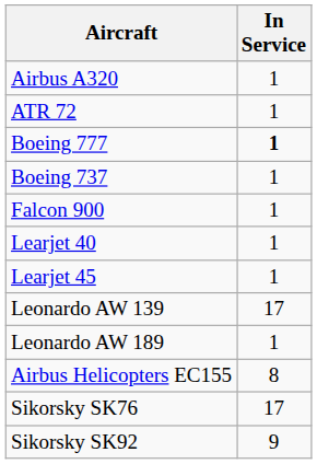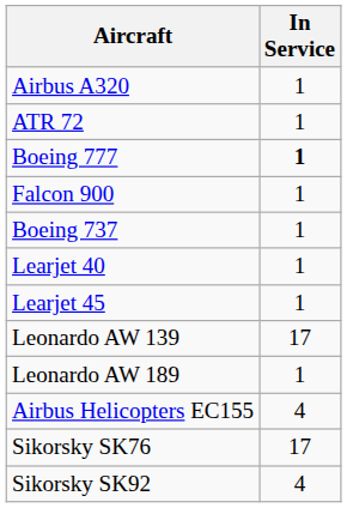 <table class="wikitable" style="margin:0.5em auto">
 <tr>
 <th>Aircraft</th>
 <th>In<br>Service</th>
 </tr>
 <tr>
 <td><a href='#'>Airbus A320</a></td>
 <td align="center">1</td>
 </tr>
 <tr>
 <td><a href='#'>ATR 72</a></td>
 <td align="center">1</td>
 </tr>
 <tr>
 <td><a href='#'>Boeing 777</a></td>
 <td align="center"><strong>1</strong></td>
 </tr>
 <tr>
-<td><a href='#'>Boeing 737</a></td>
+<td><a href='#'>Falcon 900</a></td>
 <td align="center">1</td>
 </tr>
 <tr>
-<td><a href='#'>Falcon 900</a></td>
+<td><a href='#'>Boeing 737</a></td>
 <td align="center">1</td>
 </tr>
 <tr>
 <td><a href='#'>Learjet 40</a></td>
 <td align="center">1</td>
 </tr>
 <tr>
 <td><a href='#'>Learjet 45</a></td>
 <td align="center">1</td>
 </tr>
 <tr>
 <td>Leonardo AW 139</td>
 <td align="center">17</td>
 </tr>
 <tr>
 <td>Leonardo AW 189</td>
 <td align="center">1</td>
 </tr>
 <tr>
 <td><a href='#'>Airbus Helicopters</a> EC155</td>
-<td align="center">8</td>
+<td align="center">4</td>
 </tr>
 <tr>
 <td>Sikorsky SK76</td>
 <td align="center">17</td>
 </tr>
 <tr>
 <td>Sikorsky SK92</td>
-<td align="center">9</td>
+<td align="center">4</td>
 </tr>
 </table>
